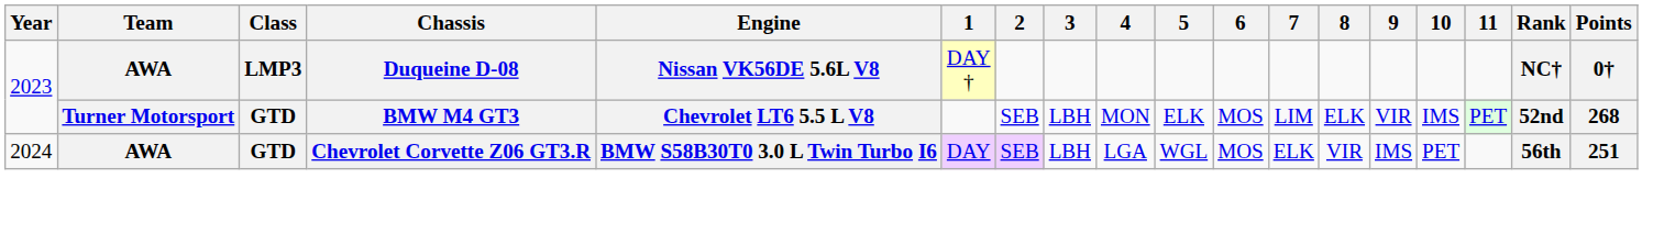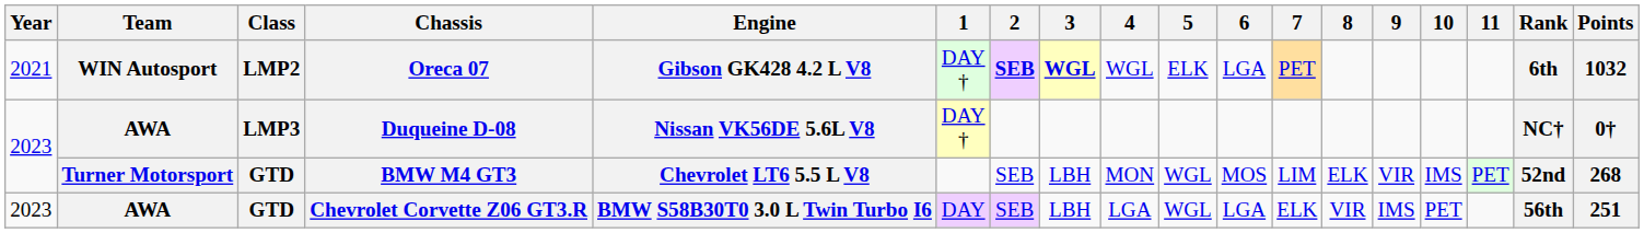 <table class="wikitable" style="text-align:center; font-size:90%">
 <tr>
 <th>Year</th>
 <th>Team</th>
 <th>Class</th>
 <th>Chassis</th>
 <th>Engine</th>
 <th>1</th>
 <th>2</th>
 <th>3</th>
 <th>4</th>
 <th>5</th>
 <th>6</th>
 <th>7</th>
 <th>8</th>
 <th>9</th>
 <th>10</th>
 <th>11</th>
 <th>Rank</th>
 <th>Points</th>
+</tr>
+<tr>
+<td><a href='#'>2021</a></td>
+<th>WIN Autosport</th>
+<th>LMP2</th>
+<th><a href='#'>Oreca 07</a></th>
+<th><a href='#'>Gibson</a> GK428 4.2 L <a href='#'>V8</a></th>
+<td style="background:#dfffdf;"><a href='#'>DAY</a><br>†</td>
+<td style="background:#efcfff;"><strong><a href='#'>SEB</a></strong><br></td>
+<td style="background:#ffffbf;"><strong><a href='#'>WGL</a></strong><br></td>
+<td style="background:#;"><a href='#'>WGL</a><br></td>
+<td style="background:#;"><a href='#'>ELK</a><br></td>
+<td style="background:#;"><a href='#'>LGA</a><br></td>
+<td style="background:#ffdf9f;"><a href='#'>PET</a><br></td>
+<td></td>
+<td></td>
+<td></td>
+<td></td>
+<th>6th</th>
+<th>1032</th>
 </tr>
 <tr>
 <td rowspan=2><a href='#'>2023</a></td>
 <th>AWA</th>
 <th>LMP3</th>
 <th><a href='#'>Duqueine D-08</a></th>
 <th><a href='#'>Nissan</a> <a href='#'>VK56DE</a> 5.6L <a href='#'>V8</a></th>
 <td style="background:#ffffbf;"><a href='#'>DAY</a><br>†</td>
 <td></td>
 <td></td>
 <td></td>
 <td></td>
 <td></td>
 <td></td>
 <td></td>
 <td></td>
 <td></td>
 <td></td>
 <th>NC†</th>
 <th>0†</th>
 </tr>
 <tr>
 <th><a href='#'>Turner Motorsport</a></th>
 <th>GTD</th>
 <th><a href='#'>BMW M4 GT3</a></th>
 <th><a href='#'>Chevrolet</a> <a href='#'>LT6</a> 5.5 L <a href='#'>V8</a></th>
 <td></td>
 <td style="background:#;"><a href='#'>SEB</a><br></td>
 <td style="background:#;"><a href='#'>LBH</a><br></td>
 <td style="background:#;"><a href='#'>MON</a><br></td>
-<td style="background:#;"><a href='#'>ELK</a><br></td>
+<td style="background:#;"><a href='#'>WGL</a><br></td>
 <td style="background:#;"><a href='#'>MOS</a><br></td>
 <td style="background:#;"><a href='#'>LIM</a><br></td>
 <td style="background:#;"><a href='#'>ELK</a><br></td>
 <td style="background:#;"><a href='#'>VIR</a><br></td>
 <td style="background:#;"><a href='#'>IMS</a><br></td>
 <td style="background:#DFFFDF;"><a href='#'>PET</a><br></td>
 <th>52nd</th>
 <th>268</th>
 </tr>
 <tr>
-<td>2024</td>
+<td>2023</td>
 <th>AWA</th>
 <th>GTD</th>
 <th><a href='#'>Chevrolet Corvette Z06 GT3.R</a></th>
 <th><a href='#'>BMW</a> <a href='#'>S58B30T0</a> 3.0 L <a href='#'>Twin Turbo</a> <a href='#'>I6</a></th>
 <td style="background:#efcfff;"><a href='#'>DAY</a><br></td>
 <td style="background:#efcfff;"><a href='#'>SEB</a><br></td>
 <td style="background:#;"><a href='#'>LBH</a><br></td>
 <td style="background:#;"><a href='#'>LGA</a><br></td>
 <td style="background:#;"><a href='#'>WGL</a><br></td>
-<td style="background:#;"><a href='#'>MOS</a><br></td>
+<td style="background:#;"><a href='#'>LGA</a><br></td>
 <td style="background:#;"><a href='#'>ELK</a><br></td>
 <td style="background:#;"><a href='#'>VIR</a><br></td>
 <td style="background:#;"><a href='#'>IMS</a><br></td>
 <td style="background:#;"><a href='#'>PET</a><br></td>
 <td></td>
 <th>56th</th>
 <th>251</th>
 </tr>
 </table>
